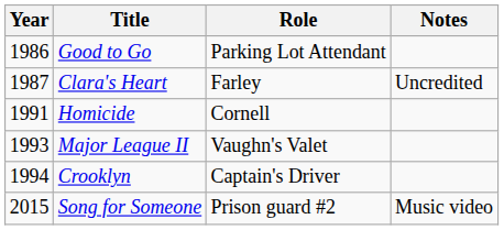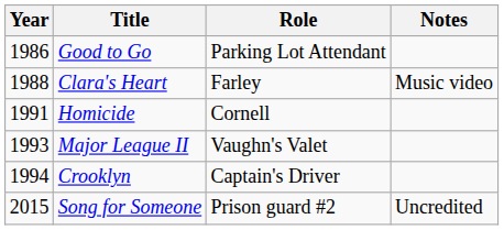 <table class="wikitable sortable">
 <tr>
 <th>Year</th>
 <th>Title</th>
 <th>Role</th>
 <th>Notes</th>
 </tr>
 <tr>
 <td>1986</td>
 <td><a href='#'><em>Good to Go</em></a></td>
 <td>Parking Lot Attendant</td>
 <td></td>
 </tr>
 <tr>
-<td>1987</td>
+<td>1988</td>
 <td><em><a href='#'>Clara's Heart</a></em></td>
 <td>Farley</td>
-<td>Uncredited</td>
+<td>Music video</td>
 </tr>
 <tr>
 <td>1991</td>
 <td><a href='#'><em>Homicide</em></a></td>
 <td>Cornell</td>
 <td></td>
 </tr>
 <tr>
 <td>1993</td>
 <td><em><a href='#'>Major League II</a></em></td>
 <td>Vaughn's Valet</td>
 <td></td>
 </tr>
 <tr>
 <td>1994</td>
 <td><em><a href='#'>Crooklyn</a></em></td>
 <td>Captain's Driver</td>
 <td></td>
 </tr>
 <tr>
 <td>2015</td>
 <td><em><a href='#'>Song for Someone</a></em></td>
 <td>Prison guard #2</td>
-<td>Music video</td>
+<td>Uncredited</td>
 </tr>
 </table>
